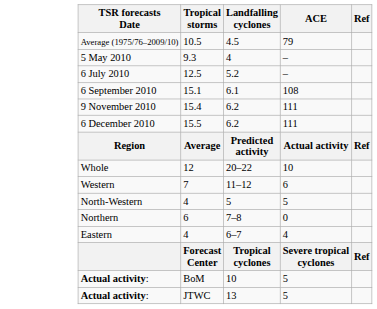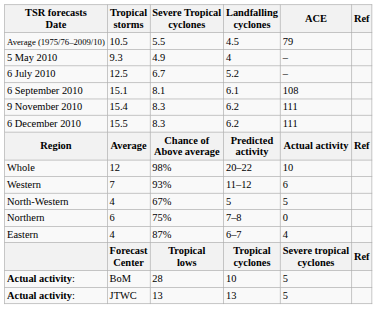 <table class="wikitable" style="float:right">
 <tr>
 <th>TSR forecasts<br>Date</th>
 <th>Tropical<br>storms</th>
+<th>Severe Tropical<br>cyclones</th>
 <th>Landfalling<br>cyclones</th>
 <th>ACE</th>
 <th>Ref</th>
 </tr>
 <tr>
 <td><small>Average (1975/76–2009/10)</small></td>
 <td>10.5</td>
+<td>5.5</td>
 <td>4.5</td>
 <td>79</td>
 <td></td>
 </tr>
 <tr>
 <td>5 May 2010</td>
 <td>9.3</td>
+<td>4.9</td>
 <td>4</td>
 <td>–</td>
 <td></td>
 </tr>
 <tr>
 <td>6 July 2010</td>
 <td>12.5</td>
+<td>6.7</td>
 <td>5.2</td>
 <td>–</td>
 <td></td>
 </tr>
 <tr>
 <td>6 September 2010</td>
 <td>15.1</td>
+<td>8.1</td>
 <td>6.1</td>
 <td>108</td>
 <td></td>
 </tr>
 <tr>
 <td>9 November 2010</td>
 <td>15.4</td>
+<td>8.3</td>
 <td>6.2</td>
 <td>111</td>
 <td></td>
 </tr>
 <tr>
 <td>6 December 2010</td>
 <td>15.5</td>
+<td>8.3</td>
 <td>6.2</td>
 <td>111</td>
 <td></td>
 </tr>
 <tr>
 <th>Region</th>
 <th>Average</th>
+<th>Chance of<br>Above average</th>
 <th>Predicted<br>activity</th>
 <th>Actual activity</th>
 <th>Ref</th>
 </tr>
 <tr>
 <td>Whole</td>
 <td>12</td>
+<td>98%</td>
 <td>20–22</td>
 <td>10</td>
 <td></td>
 </tr>
 <tr>
 <td>Western</td>
 <td>7</td>
+<td>93%</td>
 <td>11–12</td>
 <td>6</td>
 <td></td>
 </tr>
 <tr>
 <td>North-Western</td>
 <td>4</td>
+<td>67%</td>
 <td>5</td>
 <td>5</td>
 <td></td>
 </tr>
 <tr>
 <td>Northern</td>
 <td>6</td>
+<td>75%</td>
 <td>7–8</td>
 <td>0</td>
 <td></td>
 </tr>
 <tr>
 <td>Eastern</td>
 <td>4</td>
+<td>87%</td>
 <td>6–7</td>
 <td>4</td>
 <td></td>
 </tr>
 <tr>
 <th></th>
 <th>Forecast<br>Center</th>
+<th>Tropical<br>lows</th>
 <th>Tropical<br>cyclones</th>
 <th>Severe tropical<br>cyclones</th>
 <th>Ref</th>
 </tr>
 <tr>
 <td><strong>Actual activity</strong>:</td>
 <td>BoM</td>
+<td>28</td>
 <td>10</td>
 <td>5</td>
 <td></td>
 </tr>
 <tr>
 <td><strong>Actual activity</strong>:</td>
 <td>JTWC</td>
 <td>13</td>
+<td>13</td>
 <td>5</td>
 <td></td>
 </tr>
 </table>
